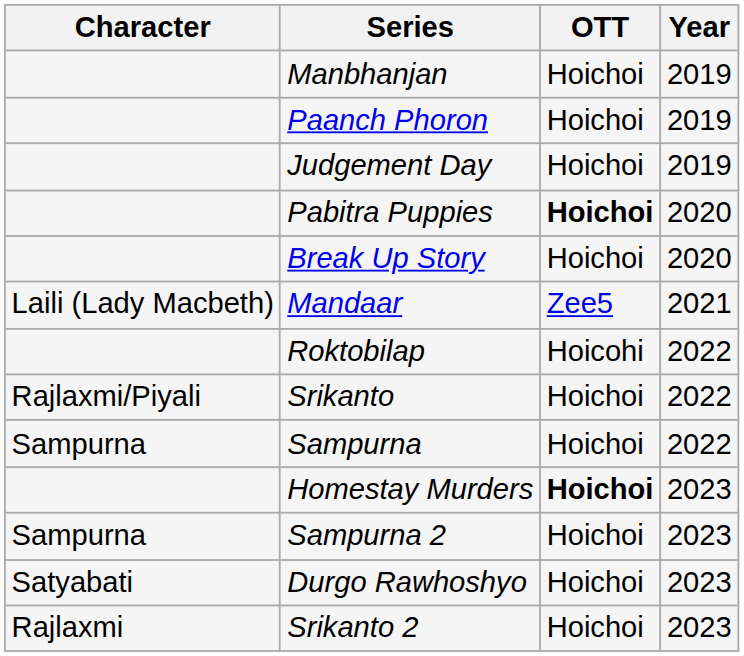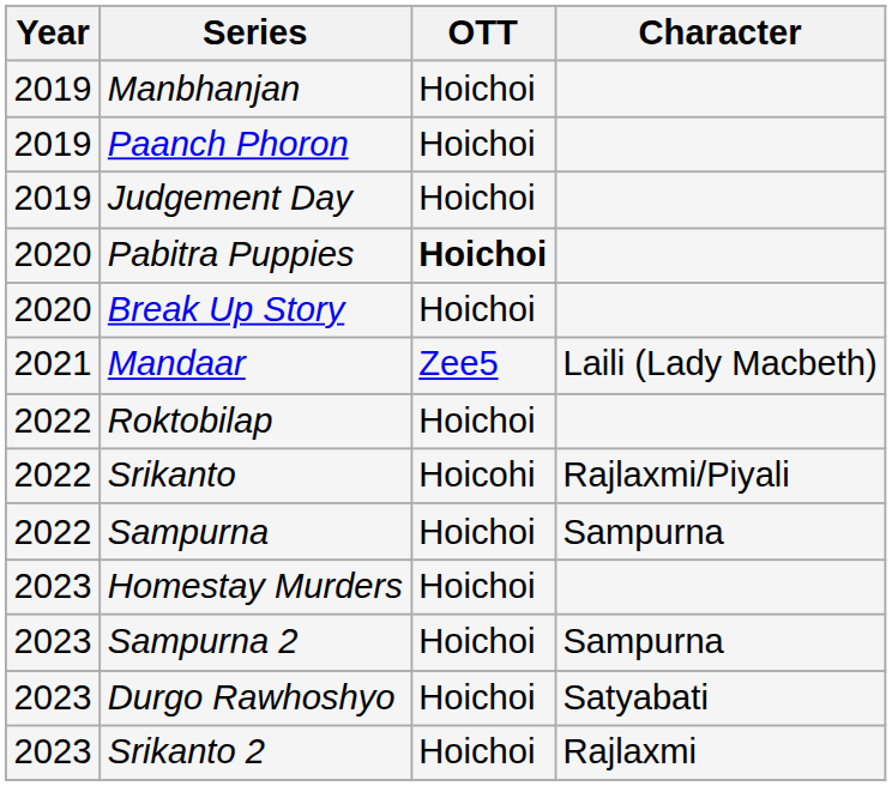 <table class="wikitable sortable" style="background:#F5F5F5;">
 <tr>
-<th>Character</th>
+<th>Year</th>
 <th>Series</th>
 <th>OTT</th>
-<th>Year</th>
+<th>Character</th>
 </tr>
 <tr>
-<td></td>
+<td>2019</td>
 <td><em>Manbhanjan</em></td>
 <td>Hoichoi</td>
-<td>2019</td>
+<td></td>
 </tr>
 <tr>
-<td></td>
+<td>2019</td>
 <td><em><a href='#'>Paanch Phoron</a></em></td>
 <td>Hoichoi</td>
-<td>2019</td>
+<td></td>
 </tr>
 <tr>
-<td></td>
+<td>2019</td>
 <td><em>Judgement Day</em></td>
 <td>Hoichoi</td>
-<td>2019</td>
+<td></td>
 </tr>
 <tr>
-<td></td>
+<td>2020</td>
 <td><em>Pabitra Puppies</em></td>
 <td><strong>Hoichoi</strong></td>
-<td>2020</td>
+<td></td>
 </tr>
 <tr>
-<td></td>
+<td>2020</td>
 <td><em><a href='#'>Break Up Story</a></em></td>
 <td>Hoichoi</td>
-<td>2020</td>
+<td></td>
 </tr>
 <tr>
-<td>Laili (Lady Macbeth)</td>
+<td>2021</td>
 <td><em><a href='#'>Mandaar</a></em></td>
 <td><a href='#'>Zee5</a></td>
-<td>2021</td>
+<td>Laili (Lady Macbeth)</td>
 </tr>
 <tr>
+<td>2022</td>
+<td><em>Roktobilap</em></td>
+<td>Hoichoi</td>
 <td></td>
-<td><em>Roktobilap</em></td>
-<td>Hoicohi</td>
-<td>2022</td>
 </tr>
 <tr>
+<td>2022</td>
+<td><em>Srikanto</em></td>
+<td>Hoicohi</td>
 <td>Rajlaxmi/Piyali</td>
-<td><em>Srikanto</em></td>
-<td>Hoichoi</td>
-<td>2022</td>
 </tr>
 <tr>
-<td>Sampurna</td>
+<td>2022</td>
 <td><em>Sampurna</em></td>
 <td>Hoichoi</td>
-<td>2022</td>
+<td>Sampurna</td>
 </tr>
 <tr>
+<td>2023</td>
+<td><em>Homestay Murders</em></td>
+<td>Hoichoi</td>
 <td></td>
-<td><em>Homestay Murders</em></td>
-<td><strong>Hoichoi</strong></td>
-<td>2023</td>
 </tr>
 <tr>
-<td>Sampurna</td>
+<td>2023</td>
 <td><em>Sampurna 2</em></td>
 <td>Hoichoi</td>
-<td>2023</td>
+<td>Sampurna</td>
 </tr>
 <tr>
-<td>Satyabati</td>
+<td>2023</td>
 <td><em>Durgo Rawhoshyo</em></td>
 <td>Hoichoi</td>
-<td>2023</td>
+<td>Satyabati</td>
 </tr>
 <tr>
-<td>Rajlaxmi</td>
+<td>2023</td>
 <td><em>Srikanto 2</em></td>
 <td>Hoichoi</td>
-<td>2023</td>
+<td>Rajlaxmi</td>
 </tr>
 </table>
